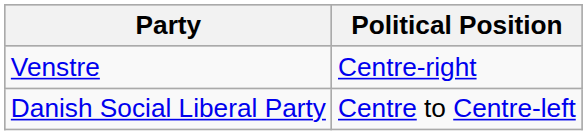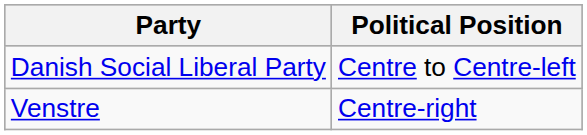 <table class="wikitable mw-collapsible mw-collapsed">
 <tr>
 <th>Party</th>
 <th>Political Position</th>
 </tr>
 <tr>
+<td><a href='#'>Danish Social Liberal Party</a></td>
+<td><a href='#'>Centre</a> to <a href='#'>Centre-left</a></td>
+</tr>
+<tr>
 <td><a href='#'>Venstre</a></td>
 <td><a href='#'>Centre-right</a></td>
 </tr>
-<tr>
-<td><a href='#'>Danish Social Liberal Party</a></td>
-<td><a href='#'>Centre</a> to <a href='#'>Centre-left</a></td>
-</tr>
 </table>
